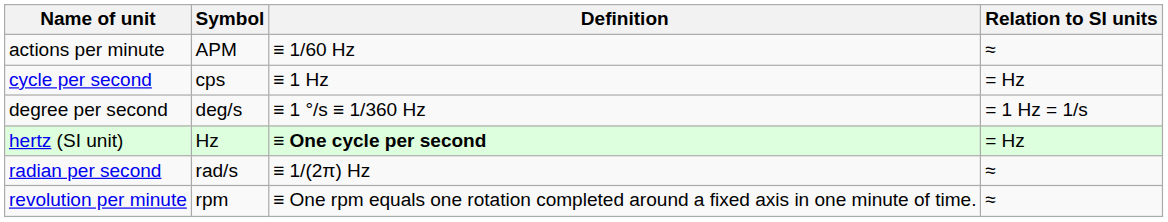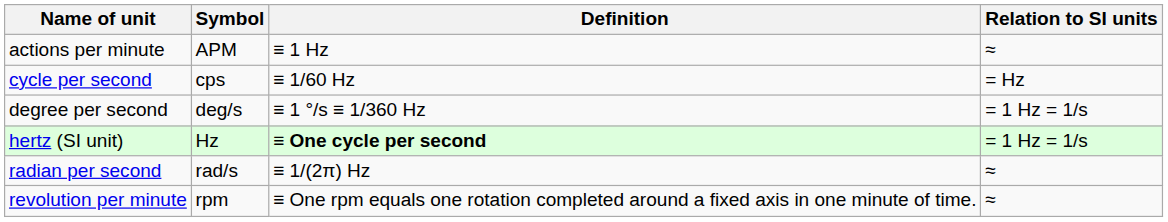 <table class="wikitable">
 <tr>
 <th>Name of unit</th>
 <th>Symbol</th>
 <th>Definition</th>
 <th>Relation to SI units</th>
 </tr>
 <tr>
 <td>actions per minute</td>
 <td>APM</td>
-<td>≡ 1/60 Hz</td>
+<td>≡ 1 Hz</td>
 <td>≈ </td>
 </tr>
 <tr>
 <td><a href='#'>cycle per second</a></td>
 <td>cps</td>
-<td>≡ 1 Hz</td>
+<td>≡ 1/60 Hz</td>
 <td>=  Hz</td>
 </tr>
 <tr>
 <td>degree per second</td>
 <td>deg/s</td>
 <td>≡ 1 °/s ≡ 1/360 Hz</td>
 <td>= 1 Hz = 1/s</td>
 </tr>
 <tr style="background:#dfd;">
 <td><a href='#'>hertz</a> (SI unit)</td>
 <td>Hz</td>
 <td><strong>≡ One cycle per second</strong></td>
-<td>=  Hz</td>
+<td>= 1 Hz = 1/s</td>
 </tr>
 <tr>
 <td><a href='#'>radian per second</a></td>
 <td>rad/s</td>
 <td>≡ 1/(2π) Hz</td>
 <td>≈ </td>
 </tr>
 <tr>
 <td><a href='#'>revolution per minute</a></td>
 <td>rpm</td>
 <td>≡ One rpm equals one rotation completed around a fixed axis in one minute of time.</td>
 <td>≈ </td>
 </tr>
 </table>
